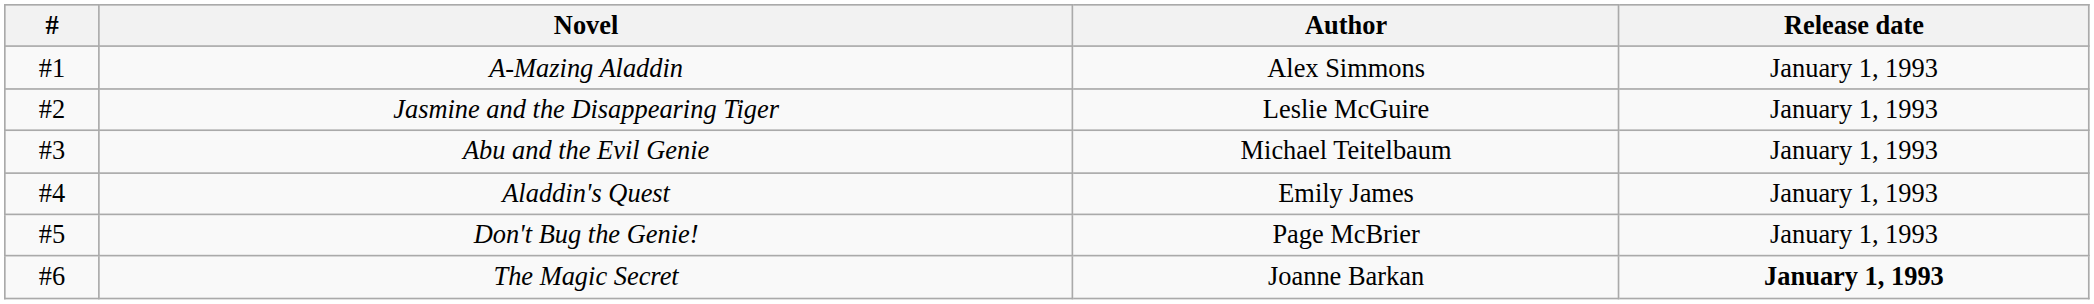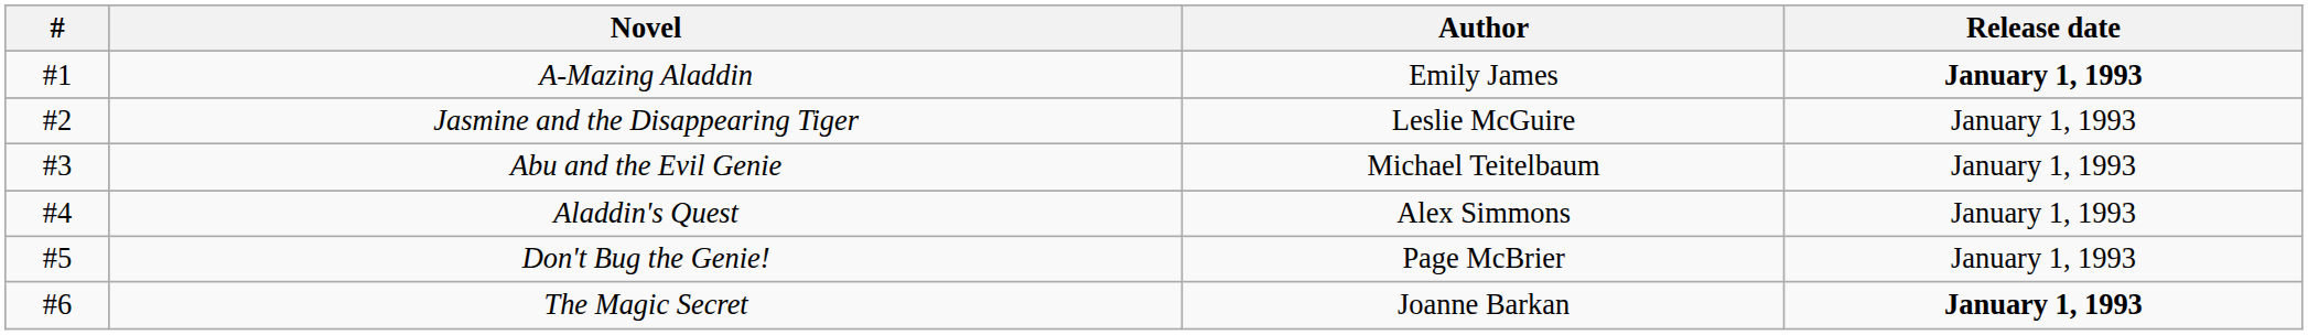 <table class="wikitable sortable" width="100%" border="1" style="font-size: 100%; text-align:center">
 <tr>
 <th>#</th>
 <th>Novel</th>
 <th>Author</th>
 <th>Release date</th>
 </tr>
 <tr>
 <td>#1</td>
 <td><em>A-Mazing Aladdin</em></td>
-<td>Alex Simmons</td>
-<td>January 1, 1993</td>
+<td>Emily James</td>
+<td><strong>January 1, 1993</strong></td>
 </tr>
 <tr>
 <td>#2</td>
 <td><em>Jasmine and the Disappearing Tiger</em></td>
 <td>Leslie McGuire</td>
 <td>January 1, 1993</td>
 </tr>
 <tr>
 <td>#3</td>
 <td><em>Abu and the Evil Genie</em></td>
 <td>Michael Teitelbaum</td>
 <td>January 1, 1993</td>
 </tr>
 <tr>
 <td>#4</td>
 <td><em>Aladdin's Quest</em></td>
-<td>Emily James</td>
+<td>Alex Simmons</td>
 <td>January 1, 1993</td>
 </tr>
 <tr>
 <td>#5</td>
 <td><em>Don't Bug the Genie!</em></td>
 <td>Page McBrier</td>
 <td>January 1, 1993</td>
 </tr>
 <tr>
 <td>#6</td>
 <td><em>The Magic Secret</em></td>
 <td>Joanne Barkan</td>
 <td><strong>January 1, 1993</strong></td>
 </tr>
 </table>
